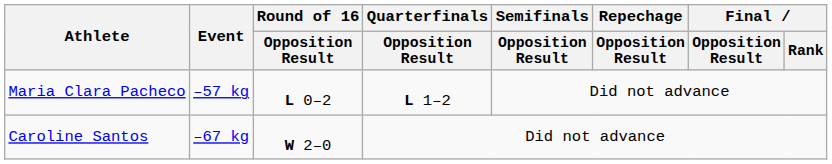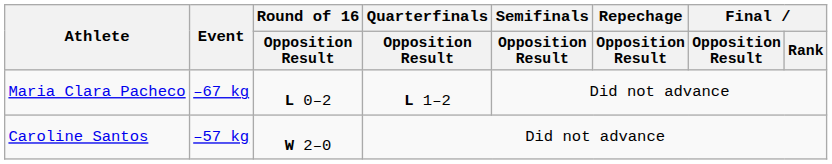 <table class=wikitable style=font-size:90%;text-align:center>
 <tr>
 <th rowspan=2>Athlete</th>
 <th rowspan=2>Event</th>
 <th>Round of 16</th>
 <th>Quarterfinals</th>
 <th>Semifinals</th>
 <th>Repechage</th>
 <th colspan=2>Final / </th>
 </tr>
 <tr style=font-size:95%>
 <th>Opposition<br>Result</th>
 <th>Opposition<br>Result</th>
 <th>Opposition<br>Result</th>
 <th>Opposition<br>Result</th>
 <th>Opposition<br>Result</th>
 <th>Rank</th>
 </tr>
 <tr>
 <td align=left><a href='#'>Maria Clara Pacheco</a></td>
-<td align=left><a href='#'>–57 kg</a></td>
+<td align=left><a href='#'>–67 kg</a></td>
 <td><br><strong>L</strong> 0–2</td>
 <td><br><strong>L</strong> 1–2</td>
 <td colspan=4>Did not advance</td>
 </tr>
 <tr>
 <td align=left><a href='#'>Caroline Santos</a></td>
-<td align=left><a href='#'>–67 kg</a></td>
+<td align=left><a href='#'>–57 kg</a></td>
 <td><br><strong>W</strong> 2–0</td>
 <td colspan=5>Did not advance</td>
 </tr>
 </table>
